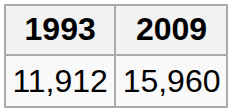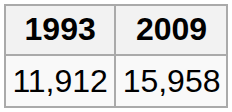 <table class="wikitable" border="1">
 <tr>
 <th>1993</th>
 <th>2009</th>
 </tr>
 <tr>
 <td>11,912</td>
-<td>15,960</td>
+<td>15,958</td>
 </tr>
 </table>
